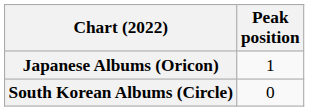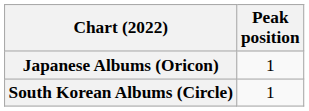 <table class="wikitable sortable plainrowheaders" style="text-align:center">
 <tr>
 <th scope="col">Chart (2022)</th>
 <th scope="col">Peak<br>position</th>
 </tr>
 <tr>
 <th scope="row">Japanese Albums (Oricon)</th>
 <td>1</td>
 </tr>
 <tr>
 <th scope="row">South Korean Albums (Circle)</th>
-<td>0</td>
+<td>1</td>
 </tr>
 </table>
